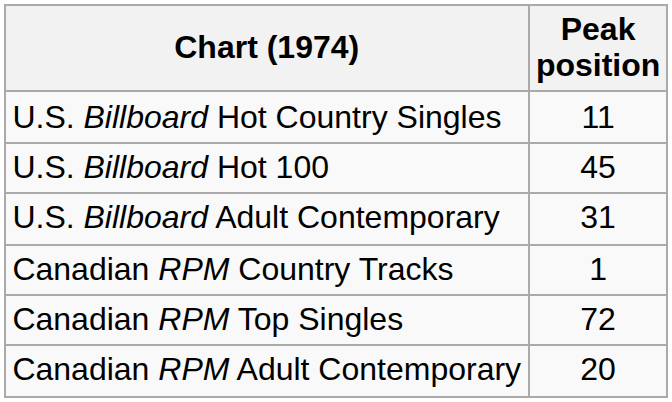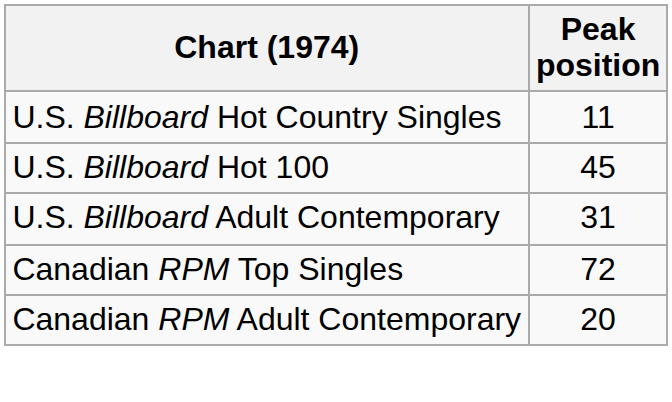 <table class="wikitable sortable">
 <tr>
 <th align="left">Chart (1974)</th>
 <th align="center">Peak<br>position</th>
 </tr>
 <tr>
 <td align="left">U.S. <em>Billboard</em> Hot Country Singles</td>
 <td align="center">11</td>
 </tr>
 <tr>
 <td align="left">U.S. <em>Billboard</em> Hot 100</td>
 <td align="center">45</td>
 </tr>
 <tr>
 <td>U.S. <em>Billboard</em> Adult Contemporary</td>
 <td align="center">31</td>
 </tr>
 <tr>
-<td align="left">Canadian <em>RPM</em> Country Tracks</td>
-<td align="center">1</td>
-</tr>
-<tr>
 <td align="left">Canadian <em>RPM</em> Top Singles</td>
 <td align="center">72</td>
 </tr>
 <tr>
 <td>Canadian <em>RPM</em> Adult Contemporary</td>
 <td align="center">20</td>
 </tr>
 </table>
